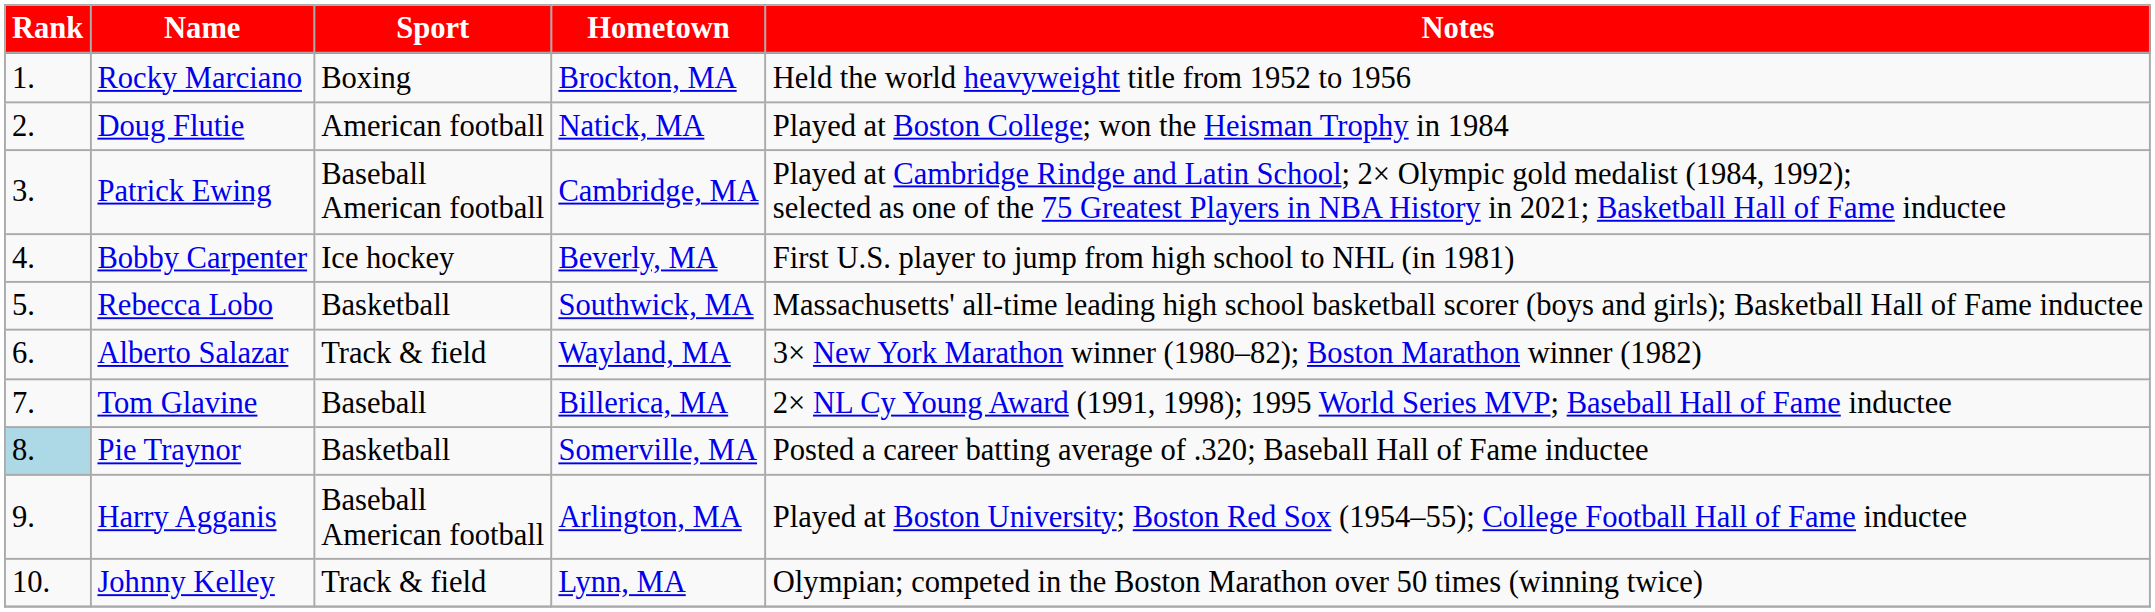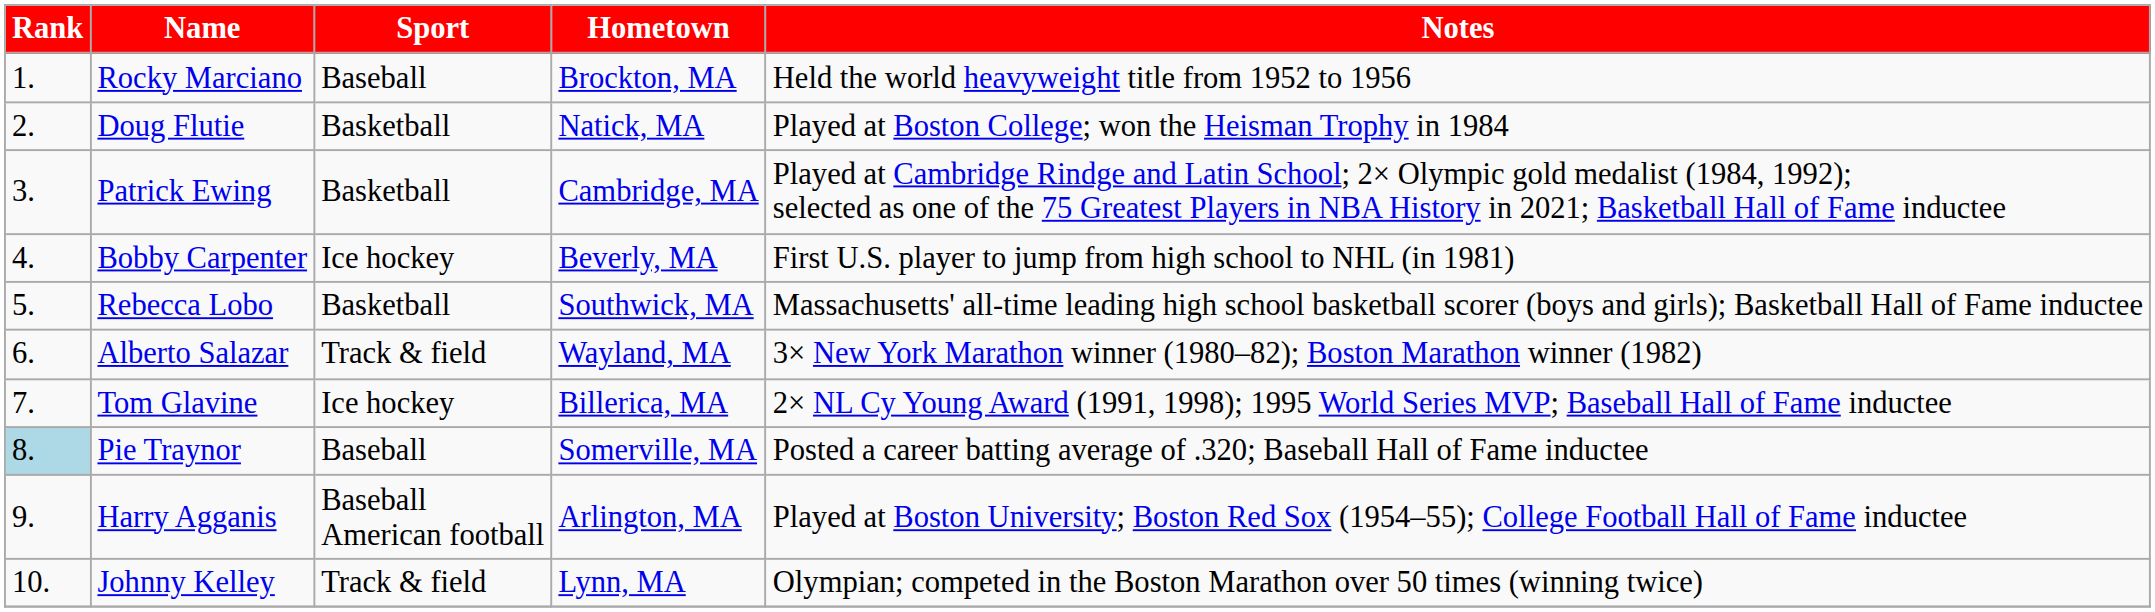 <table class="wikitable">
 <tr>
 <th style="background:red; color:white;">Rank</th>
 <th style="background:red; color:white;">Name</th>
 <th style="background:red; color:white;">Sport</th>
 <th style="background:red; color:white;">Hometown</th>
 <th style="background:red; color:white;">Notes</th>
 </tr>
 <tr>
 <td>1.</td>
 <td><a href='#'>Rocky Marciano</a></td>
-<td>Boxing</td>
+<td>Baseball</td>
 <td><a href='#'>Brockton, MA</a></td>
 <td>Held the world <a href='#'>heavyweight</a> title from 1952 to 1956</td>
 </tr>
 <tr>
 <td>2.</td>
 <td><a href='#'>Doug Flutie</a></td>
-<td>American football</td>
+<td>Basketball</td>
 <td><a href='#'>Natick, MA</a></td>
 <td>Played at <a href='#'>Boston College</a>; won the <a href='#'>Heisman Trophy</a> in 1984</td>
 </tr>
 <tr>
 <td>3.</td>
 <td><a href='#'>Patrick Ewing</a></td>
-<td>Baseball<br>American football</td>
+<td>Basketball</td>
 <td><a href='#'>Cambridge, MA</a></td>
 <td>Played at <a href='#'>Cambridge Rindge and Latin School</a>; 2× Olympic gold medalist (1984, 1992);<br> selected as one of the <a href='#'>75 Greatest Players in NBA History</a> in 2021; <a href='#'>Basketball Hall of Fame</a> inductee</td>
 </tr>
 <tr>
 <td>4.</td>
 <td><a href='#'>Bobby Carpenter</a></td>
 <td>Ice hockey</td>
 <td><a href='#'>Beverly, MA</a></td>
 <td>First U.S. player to jump from high school to NHL (in 1981)</td>
 </tr>
 <tr>
 <td>5.</td>
 <td><a href='#'>Rebecca Lobo</a></td>
 <td>Basketball</td>
 <td><a href='#'>Southwick, MA</a></td>
 <td>Massachusetts' all-time leading high school basketball scorer (boys and girls); Basketball Hall of Fame inductee</td>
 </tr>
 <tr>
 <td>6.</td>
 <td><a href='#'>Alberto Salazar</a></td>
 <td>Track & field</td>
 <td><a href='#'>Wayland, MA</a></td>
 <td>3× <a href='#'>New York Marathon</a> winner (1980–82); <a href='#'>Boston Marathon</a> winner (1982)</td>
 </tr>
 <tr>
 <td>7.</td>
 <td><a href='#'>Tom Glavine</a></td>
-<td>Baseball</td>
+<td>Ice hockey</td>
 <td><a href='#'>Billerica, MA</a></td>
 <td>2× <a href='#'>NL Cy Young Award</a> (1991, 1998); 1995 <a href='#'>World Series MVP</a>; <a href='#'>Baseball Hall of Fame</a> inductee</td>
 </tr>
 <tr>
 <td style="background: lightblue;">8.</td>
 <td><a href='#'>Pie Traynor</a></td>
-<td>Basketball</td>
+<td>Baseball</td>
 <td><a href='#'>Somerville, MA</a></td>
 <td>Posted a career batting average of .320; Baseball Hall of Fame inductee</td>
 </tr>
 <tr>
 <td>9.</td>
 <td><a href='#'>Harry Agganis</a></td>
 <td>Baseball<br>American football</td>
 <td><a href='#'>Arlington, MA</a></td>
 <td>Played at <a href='#'>Boston University</a>; <a href='#'>Boston Red Sox</a> (1954–55); <a href='#'>College Football Hall of Fame</a> inductee</td>
 </tr>
 <tr>
 <td>10.</td>
 <td><a href='#'>Johnny Kelley</a></td>
 <td>Track & field</td>
 <td><a href='#'>Lynn, MA</a></td>
 <td>Olympian; competed in the Boston Marathon over 50 times (winning twice)</td>
 </tr>
 <tr>
 </tr>
 </table>
